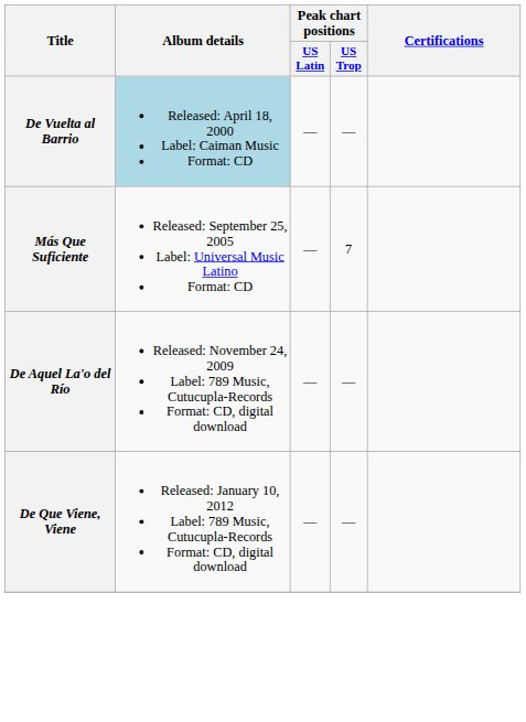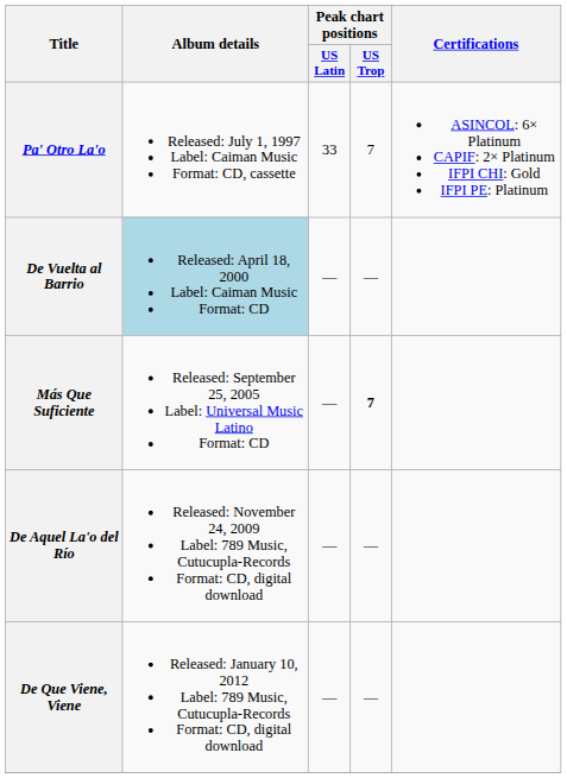 <table class="wikitable plainrowheaders" style="text-align:center;" border="1">
 <tr>
 <th scope="col" rowspan="2" style="width:10em;">Title</th>
 <th scope="col" rowspan="2" style="width:16em;">Album details</th>
 <th scope="col" colspan="2">Peak chart positions</th>
 <th scope="col" rowspan="2" style="width:14em;"><a href='#'>Certifications</a></th>
 </tr>
 <tr>
 <th scope="col" style="width:3em;font-size:90%;"><a href='#'>US<br>Latin</a><br></th>
 <th scope="col" style="width:3em;font-size:90%;"><a href='#'>US<br>Trop</a><br></th>
 </tr>
 <tr>
+<th scope="row"><em><a href='#'>Pa' Otro La'o</a></em></th>
+<td><br><ul><li>Released: July 1, 1997</li><li>Label: Caiman Music</li><li>Format: CD, cassette</li></ul></td>
+<td>33</td>
+<td>7</td>
+<td><br><ul><li><a href='#'>ASINCOL</a>: 6× Platinum</li><li><a href='#'>CAPIF</a>: 2× Platinum</li><li><a href='#'>IFPI CHI</a>: Gold</li><li><a href='#'>IFPI PE</a>: Platinum</li></ul></td>
+</tr>
+<tr>
 <th scope="row"><em>De Vuelta al Barrio</em></th>
 <td style="background: lightblue;"><br><ul><li>Released: April 18, 2000</li><li>Label: Caiman Music</li><li>Format: CD</li></ul></td>
 <td>—</td>
 <td>—</td>
 <td></td>
 </tr>
 <tr>
 <th scope="row"><em>Más Que Suficiente</em></th>
 <td><br><ul><li>Released: September 25, 2005</li><li>Label: <a href='#'>Universal Music Latino</a></li><li>Format: CD</li></ul></td>
 <td>—</td>
-<td>7</td>
+<td><strong>7</strong></td>
 <td></td>
 </tr>
 <tr>
 <th scope="row"><em>De Aquel La'o del Río</em></th>
 <td><br><ul><li>Released: November 24, 2009</li><li>Label: 789 Music, Cutucupla-Records</li><li>Format: CD, digital download</li></ul></td>
 <td>—</td>
 <td>—</td>
 <td></td>
 </tr>
 <tr>
 <th scope="row"><em>De Que Viene, Viene</em></th>
 <td><br><ul><li>Released: January 10, 2012</li><li>Label: 789 Music, Cutucupla-Records</li><li>Format: CD, digital download</li></ul></td>
 <td>—</td>
 <td>—</td>
 <td></td>
 </tr>
 <tr>
 </tr>
 </table>
